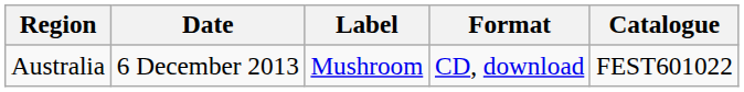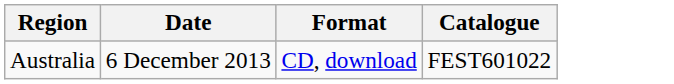 <table class="wikitable">
 <tr>
 <th>Region</th>
 <th>Date</th>
-<th>Label</th>
 <th>Format</th>
 <th>Catalogue</th>
 </tr>
 <tr>
 <td>Australia</td>
 <td>6 December 2013</td>
-<td><a href='#'>Mushroom</a></td>
 <td><a href='#'>CD</a>, <a href='#'>download</a></td>
 <td>FEST601022</td>
 </tr>
 </table>
